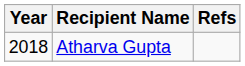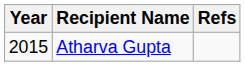 <table class="wikitable plainrowheaders sortable">
 <tr>
 <th>Year</th>
 <th>Recipient Name</th>
 <th>Refs</th>
 </tr>
 <tr>
-<td>2018</td>
+<td>2015</td>
 <td><a href='#'>Atharva Gupta</a></td>
 <td></td>
 </tr>
 </table>
